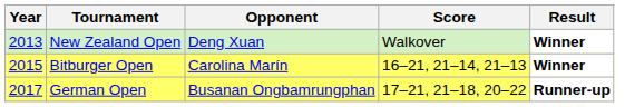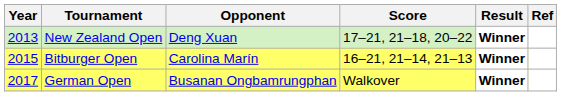 <table class="sortable wikitable" style="font-size: 90%">
 <tr>
 <th>Year</th>
 <th>Tournament</th>
 <th>Opponent</th>
 <th>Score</th>
 <th>Result</th>
+<th>Ref</th>
 </tr>
 <tr style="background:#D4F1C5">
 <td align="center"><a href='#'>2013</a></td>
 <td align="left"><a href='#'>New Zealand Open</a></td>
 <td align="left"> <a href='#'>Deng Xuan</a></td>
-<td align="left">Walkover</td>
+<td align="left">17–21, 21–18, 20–22</td>
 <td style="text-align:left; background:white"> <strong>Winner</strong></td>
+<td style="text-align:center; background:white"></td>
 </tr>
 <tr style="background:#FFFF67">
 <td align="center"><a href='#'>2015</a></td>
 <td align="left"><a href='#'>Bitburger Open</a></td>
 <td align="left"> <a href='#'>Carolina Marín</a></td>
 <td align="left">16–21, 21–14, 21–13</td>
 <td style="text-align:left; background:white"> <strong>Winner</strong></td>
+<td style="text-align:center; background:white"></td>
 </tr>
 <tr style="background:#FFFF67">
 <td align="center"><a href='#'>2017</a></td>
 <td align="left"><a href='#'>German Open</a></td>
 <td align="left"> <a href='#'>Busanan Ongbamrungphan</a></td>
-<td align="left">17–21, 21–18, 20–22</td>
-<td style="text-align:left; background:white"> <strong>Runner-up</strong></td>
+<td align="left">Walkover</td>
+<td style="text-align:left; background:white"> <strong>Winner</strong></td>
+<td style="text-align:center; background:white"></td>
 </tr>
 </table>
